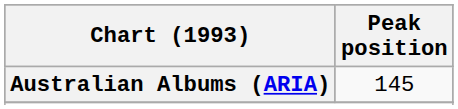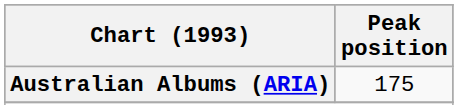 <table class="wikitable sortable plainrowheaders">
 <tr>
 <th scope="col">Chart (1993)</th>
 <th scope="col">Peak<br>position</th>
 </tr>
 <tr>
 <th scope="row">Australian Albums (<a href='#'>ARIA</a>)</th>
-<td align="center">145</td>
+<td align="center">175</td>
 </tr>
 <tr>
 </tr>
 <tr>
 </tr>
 <tr>
 </tr>
 <tr>
 </tr>
 </table>
